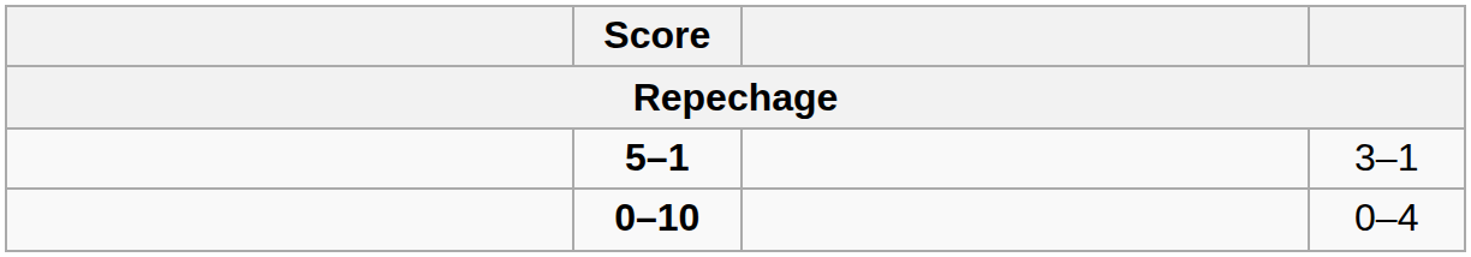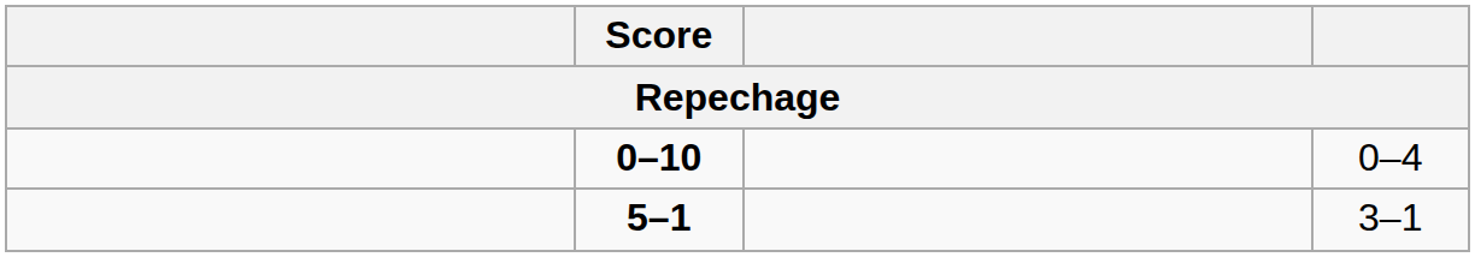 <table class="wikitable" style="text-align: left; ">
 <tr>
 <th align="right" width="270"></th>
 <th width="65">Score</th>
 <th align="left" width="270"></th>
 <th width="65"></th>
 </tr>
 <tr>
 <th colspan=4>Repechage</th>
 </tr>
 <tr>
+<td></td>
+<td align="center"><strong>0–10</strong></td>
+<td><strong></strong></td>
+<td align=center>0–4 <strong></strong></td>
+</tr>
+<tr>
 <td><strong></strong></td>
 <td align="center"><strong>5–1</strong></td>
 <td></td>
 <td align=center>3–1 <strong></strong></td>
 </tr>
-<tr>
-<td></td>
-<td align="center"><strong>0–10</strong></td>
-<td><strong></strong></td>
-<td align=center>0–4 <strong></strong></td>
-</tr>
 </table>
